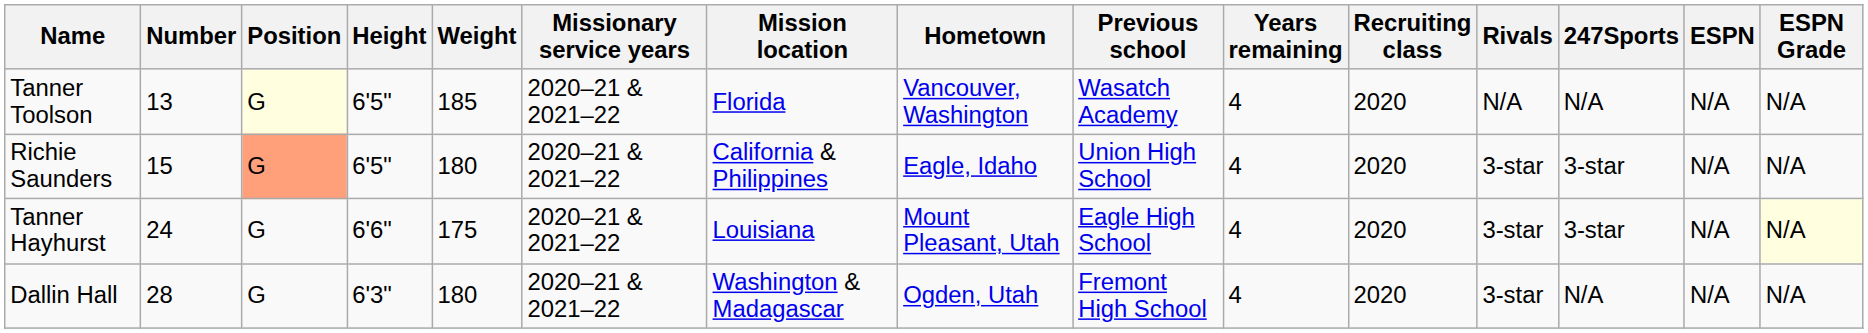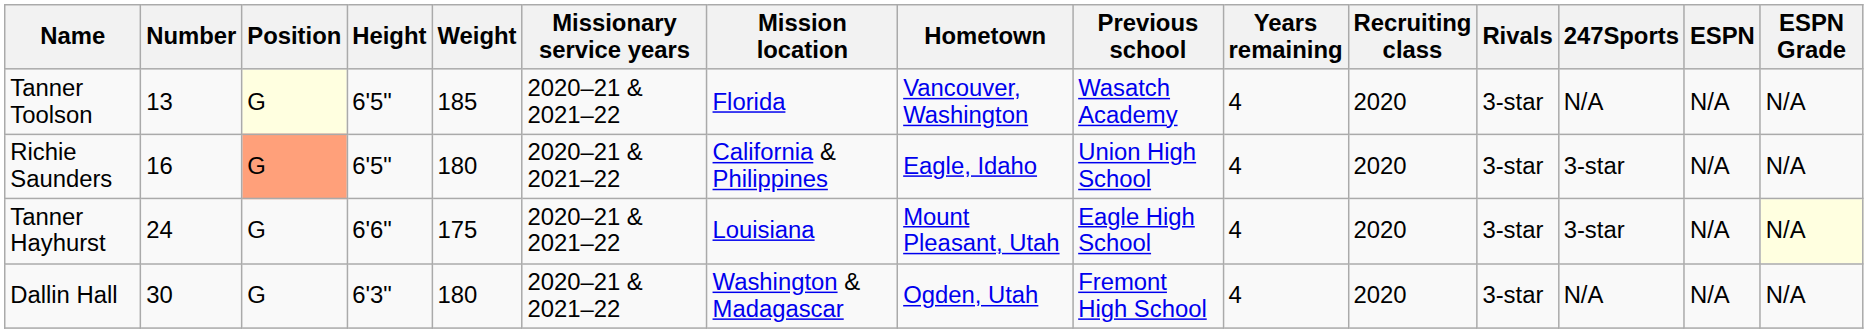 <table class="wikitable sortable">
 <tr>
 <th>Name</th>
 <th>Number</th>
 <th>Position</th>
 <th>Height</th>
 <th>Weight</th>
 <th>Missionary service years</th>
 <th>Mission location</th>
 <th>Hometown</th>
 <th>Previous<br>school</th>
 <th>Years<br>remaining</th>
 <th>Recruiting<br>class</th>
 <th>Rivals</th>
 <th>247Sports</th>
 <th>ESPN</th>
 <th>ESPN Grade</th>
 </tr>
 <tr>
 <td>Tanner Toolson</td>
 <td>13</td>
 <td style="background: lightyellow;">G</td>
 <td>6'5"</td>
 <td>185</td>
 <td>2020–21 & 2021–22</td>
 <td><a href='#'>Florida</a></td>
 <td><a href='#'>Vancouver, Washington</a></td>
 <td><a href='#'>Wasatch Academy</a></td>
 <td>4</td>
 <td>2020</td>
-<td>N/A</td>
+<td>3-star</td>
 <td>N/A</td>
 <td>N/A</td>
 <td>N/A</td>
 </tr>
 <tr>
 <td>Richie Saunders</td>
-<td>15</td>
+<td>16</td>
 <td style="background: lightsalmon;">G</td>
 <td>6'5"</td>
 <td>180</td>
 <td>2020–21 & 2021–22</td>
 <td><a href='#'>California</a> & <a href='#'>Philippines</a></td>
 <td><a href='#'>Eagle, Idaho</a></td>
 <td><a href='#'>Union High School</a></td>
 <td>4</td>
 <td>2020</td>
 <td>3-star</td>
 <td>3-star</td>
 <td>N/A</td>
 <td>N/A</td>
 </tr>
 <tr>
 <td>Tanner Hayhurst</td>
 <td>24</td>
 <td>G</td>
 <td>6'6"</td>
 <td>175</td>
 <td>2020–21 & 2021–22</td>
 <td><a href='#'>Louisiana</a></td>
 <td><a href='#'>Mount Pleasant, Utah</a></td>
 <td><a href='#'>Eagle High School</a></td>
 <td>4</td>
 <td>2020</td>
 <td>3-star</td>
 <td>3-star</td>
 <td>N/A</td>
 <td style="background: lightyellow;">N/A</td>
 </tr>
 <tr>
 <td>Dallin Hall</td>
-<td>28</td>
+<td>30</td>
 <td>G</td>
 <td>6'3"</td>
 <td>180</td>
 <td>2020–21 & 2021–22</td>
 <td><a href='#'>Washington</a> & <a href='#'>Madagascar</a></td>
 <td><a href='#'>Ogden, Utah</a></td>
 <td><a href='#'>Fremont High School</a></td>
 <td>4</td>
 <td>2020</td>
 <td>3-star</td>
 <td>N/A</td>
 <td>N/A</td>
 <td>N/A</td>
 </tr>
 </table>
